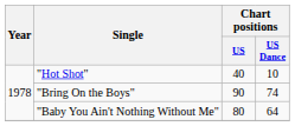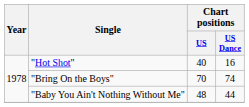 <table class="wikitable" style="text-align:center;">
 <tr>
 <th rowspan="2">Year</th>
 <th rowspan="2">Single</th>
 <th colspan="3">Chart positions</th>
 </tr>
 <tr style="font-size:smaller;">
 <th width="40"><a href='#'>US</a></th>
 <th width="40"><a href='#'>US<br>Dance</a></th>
 </tr>
 <tr>
 <td rowspan="3">1978</td>
 <td align="left">"<a href='#'>Hot Shot</a>"</td>
 <td>40</td>
-<td>10</td>
+<td>16</td>
 </tr>
 <tr>
 <td align="left">"Bring On the Boys"</td>
-<td>90</td>
+<td>70</td>
 <td>74</td>
 </tr>
 <tr>
 <td align="left">"Baby You Ain't Nothing Without Me"</td>
-<td>80</td>
-<td>64</td>
+<td>48</td>
+<td>44</td>
 </tr>
 <tr>
 </tr>
 </table>
